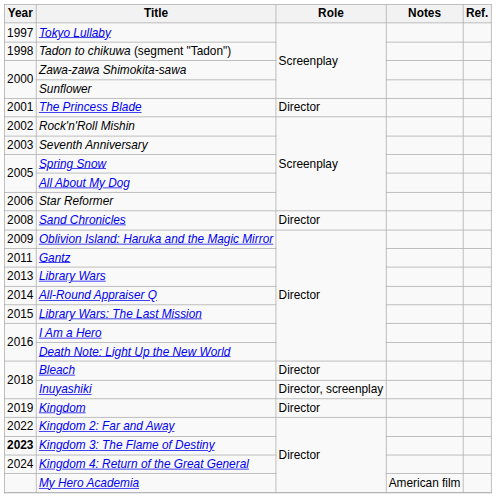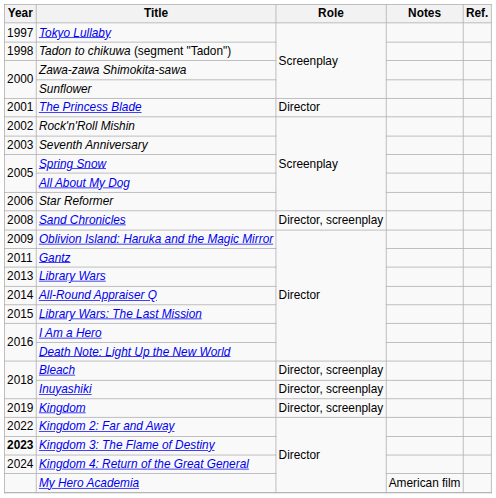 <table class="wikitable">
 <tr>
 <th>Year</th>
 <th>Title</th>
 <th>Role</th>
 <th>Notes</th>
 <th>Ref.</th>
 </tr>
 <tr>
 <td>1997</td>
 <td><em><a href='#'>Tokyo Lullaby</a></em></td>
 <td rowspan=4>Screenplay</td>
 <td></td>
 <td></td>
 </tr>
 <tr>
 <td>1998</td>
 <td><em>Tadon to chikuwa</em> (segment "Tadon")</td>
 <td></td>
 <td></td>
 </tr>
 <tr>
 <td rowspan=2>2000</td>
 <td><em>Zawa-zawa Shimokita-sawa</em></td>
 <td></td>
 <td></td>
 </tr>
 <tr>
 <td><em>Sunflower</em></td>
 <td></td>
 <td></td>
 </tr>
 <tr>
 <td>2001</td>
 <td><em><a href='#'>The Princess Blade</a></em></td>
 <td>Director</td>
 <td></td>
 <td></td>
 </tr>
 <tr>
 <td>2002</td>
 <td><em>Rock'n'Roll Mishin</em></td>
 <td rowspan=5>Screenplay</td>
 <td></td>
 <td></td>
 </tr>
 <tr>
 <td>2003</td>
 <td><em>Seventh Anniversary</em></td>
 <td></td>
 <td></td>
 </tr>
 <tr>
 <td rowspan=2>2005</td>
 <td><em><a href='#'>Spring Snow</a></em></td>
 <td></td>
 <td></td>
 </tr>
 <tr>
 <td><em><a href='#'>All About My Dog</a></em></td>
 <td></td>
 <td></td>
 </tr>
 <tr>
 <td>2006</td>
 <td><em>Star Reformer</em></td>
 <td></td>
 <td></td>
 </tr>
 <tr>
 <td>2008</td>
 <td><em><a href='#'>Sand Chronicles</a></em></td>
-<td>Director</td>
+<td>Director, screenplay</td>
 <td></td>
 <td></td>
 </tr>
 <tr>
 <td>2009</td>
 <td><em><a href='#'>Oblivion Island: Haruka and the Magic Mirror</a></em></td>
 <td rowspan=7>Director</td>
 <td></td>
 <td></td>
 </tr>
 <tr>
 <td>2011</td>
 <td><a href='#'><em>Gantz</em></a></td>
 <td></td>
 <td></td>
 </tr>
 <tr>
 <td>2013</td>
 <td><em><a href='#'>Library Wars</a></em></td>
 <td></td>
 <td></td>
 </tr>
 <tr>
 <td>2014</td>
 <td><em><a href='#'>All-Round Appraiser Q</a></em></td>
 <td></td>
 <td></td>
 </tr>
 <tr>
 <td>2015</td>
 <td><em><a href='#'>Library Wars: The Last Mission</a></em></td>
 <td></td>
 <td></td>
 </tr>
 <tr>
 <td rowspan=2>2016</td>
 <td><em><a href='#'>I Am a Hero</a></em></td>
 <td></td>
 <td></td>
 </tr>
 <tr>
 <td><em><a href='#'>Death Note: Light Up the New World</a></em></td>
 <td></td>
 <td></td>
 </tr>
 <tr>
 <td rowspan=2>2018</td>
 <td><em><a href='#'>Bleach</a></em></td>
-<td>Director</td>
+<td>Director, screenplay</td>
 <td></td>
 <td></td>
 </tr>
 <tr>
 <td><em><a href='#'>Inuyashiki</a></em></td>
 <td>Director, screenplay</td>
 <td></td>
 <td></td>
 </tr>
 <tr>
 <td>2019</td>
 <td><em><a href='#'>Kingdom</a></em></td>
-<td>Director</td>
+<td>Director, screenplay</td>
 <td></td>
 <td></td>
 </tr>
 <tr>
 <td>2022</td>
 <td><em><a href='#'>Kingdom 2: Far and Away</a></em></td>
 <td Rowspan=4>Director</td>
 <td></td>
 <td></td>
 </tr>
 <tr>
 <td><strong>2023</strong></td>
 <td><em><a href='#'>Kingdom 3: The Flame of Destiny</a></em></td>
 <td></td>
 <td></td>
 </tr>
 <tr>
 <td>2024</td>
 <td><em><a href='#'>Kingdom 4: Return of the Great General</a></em></td>
 <td></td>
 <td></td>
 </tr>
 <tr>
 <td></td>
 <td><em><a href='#'>My Hero Academia</a></em></td>
 <td>American film</td>
 <td></td>
 </tr>
 <tr>
 </tr>
 </table>
